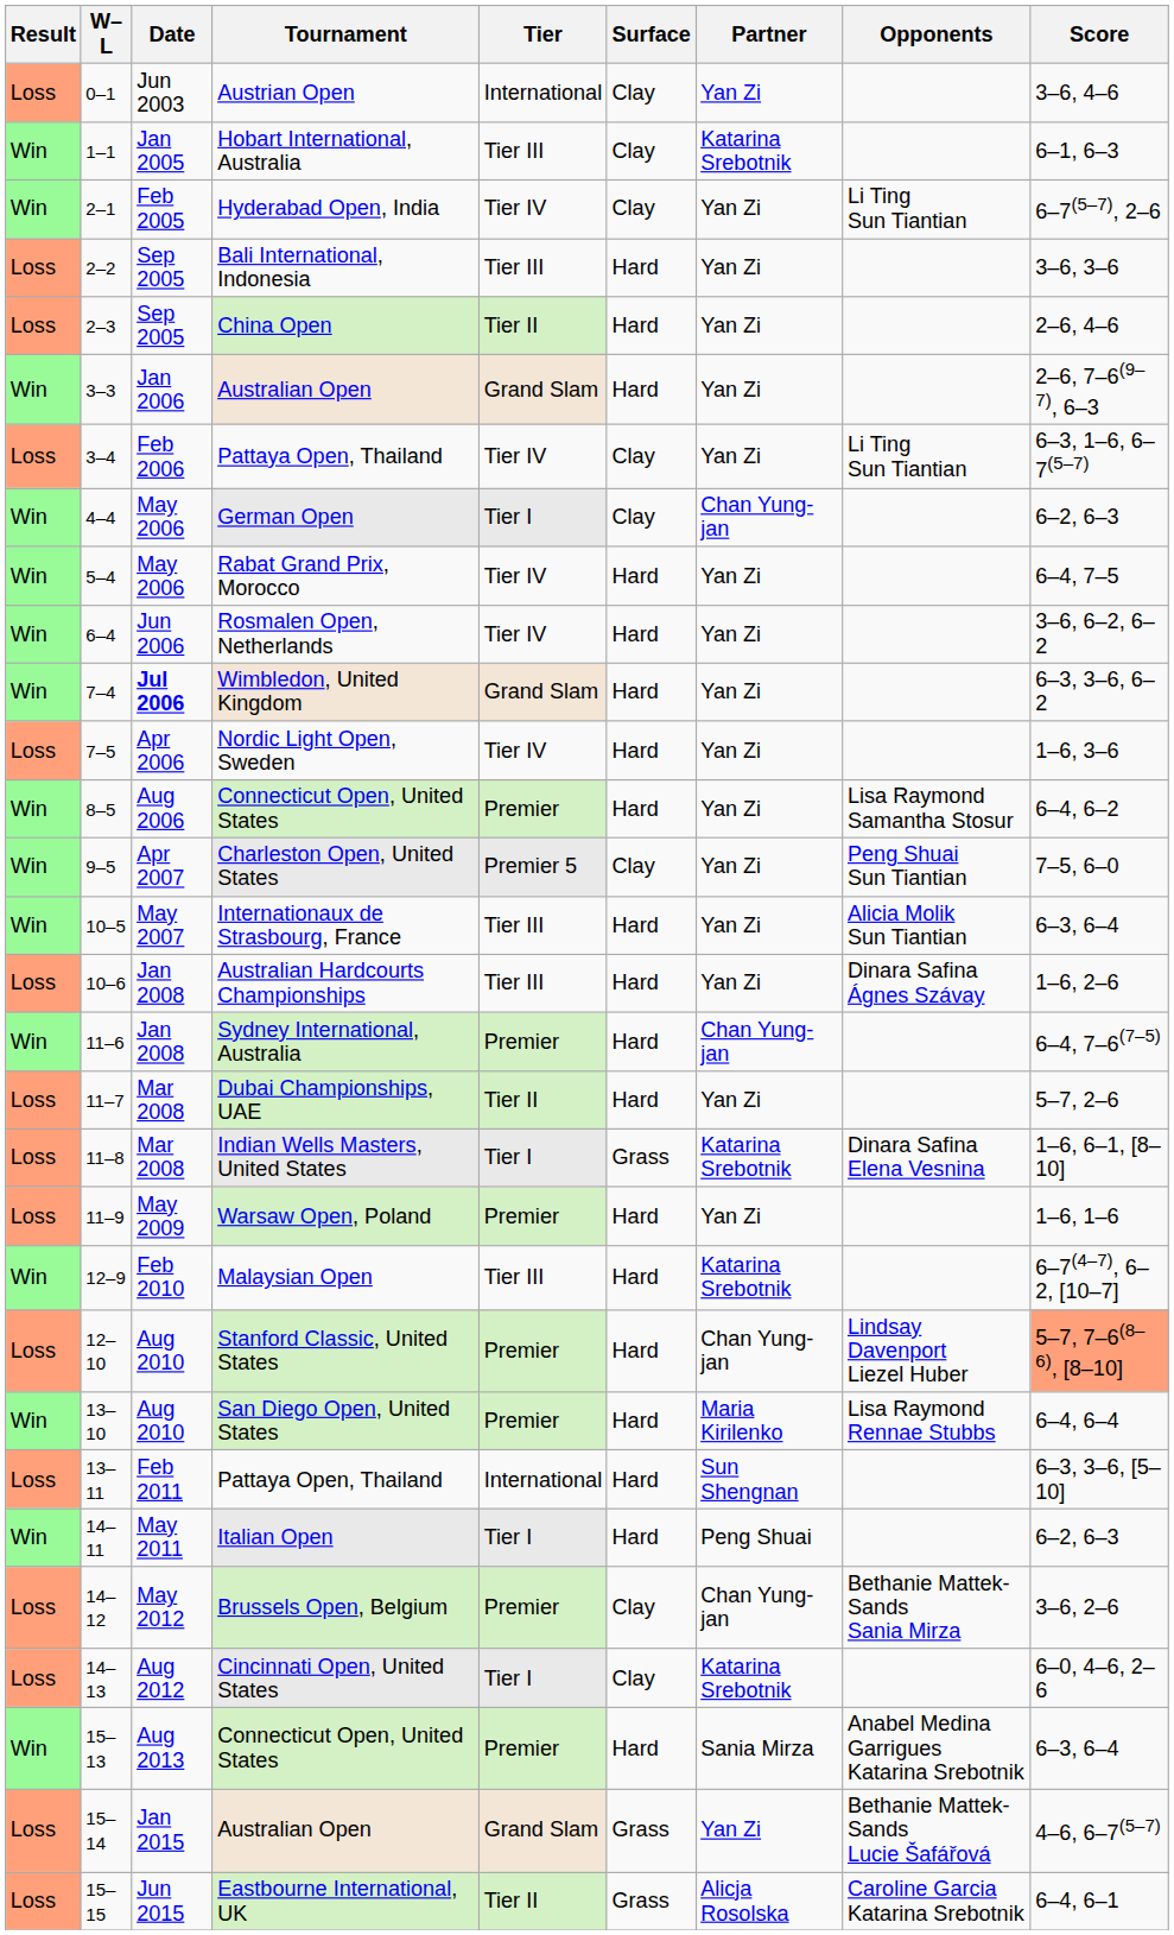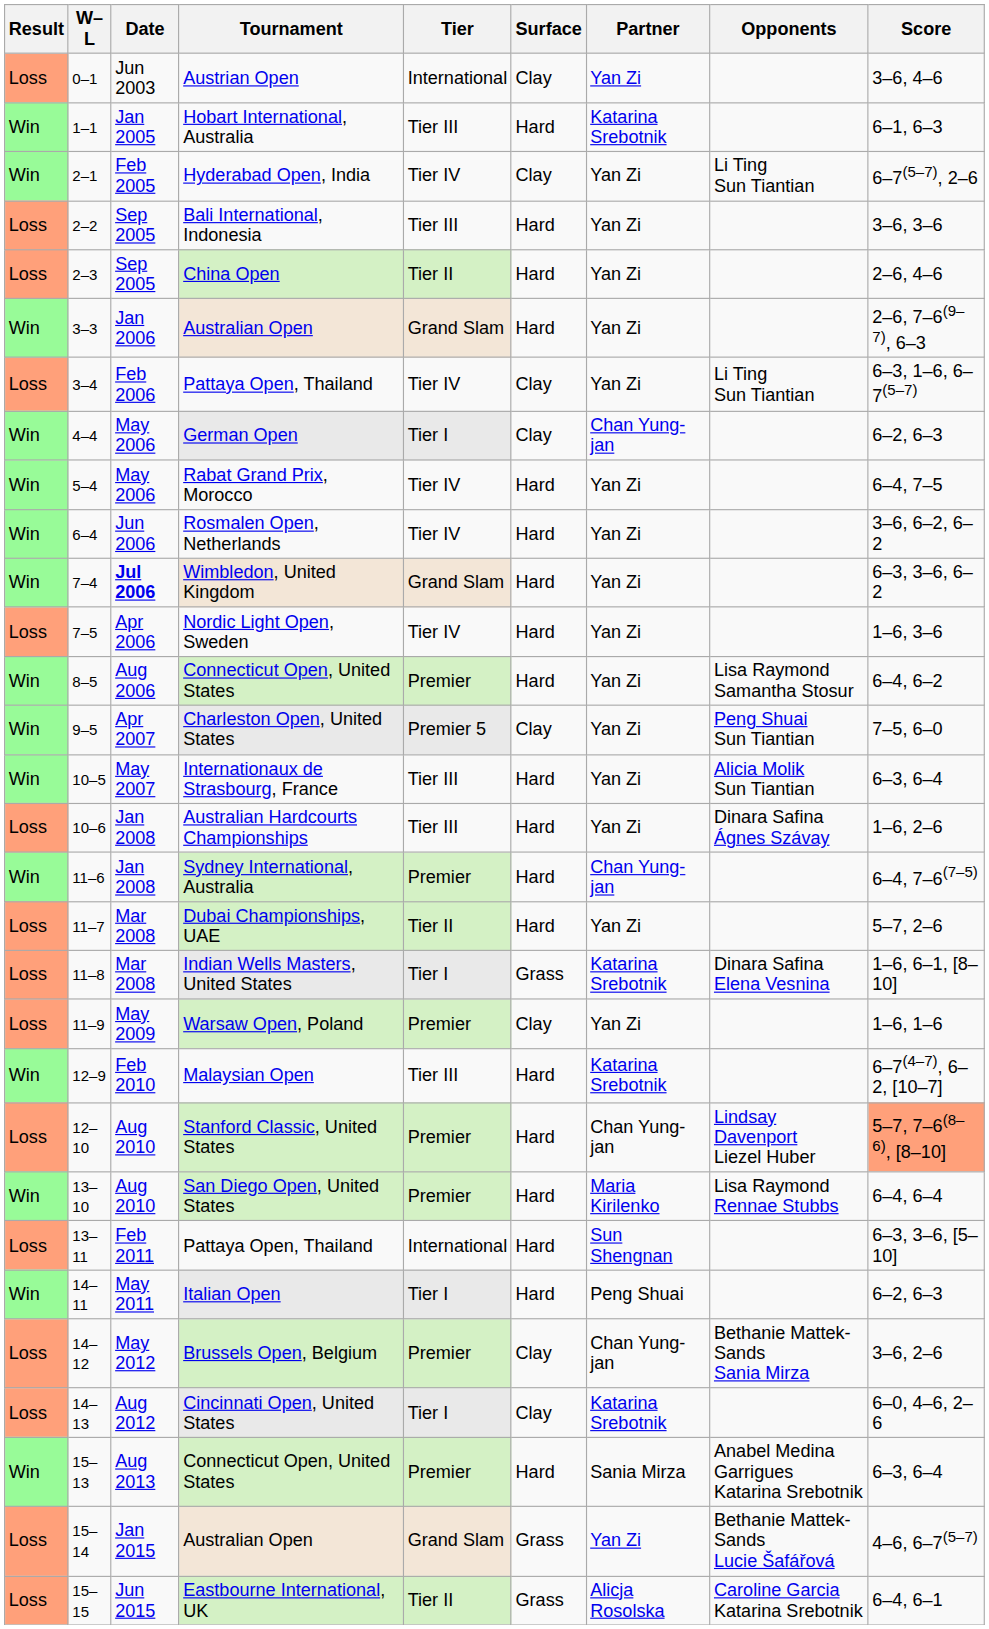 <table class="sortable wikitable">
 <tr>
 <th>Result</th>
 <th class="unsortable">W–L</th>
 <th>Date</th>
 <th>Tournament</th>
 <th>Tier</th>
 <th>Surface</th>
 <th>Partner</th>
 <th>Opponents</th>
 <th class="unsortable">Score</th>
 </tr>
 <tr>
 <td style="background:#ffa07a;">Loss</td>
 <td><small>0–1</small></td>
 <td>Jun 2003</td>
 <td><a href='#'>Austrian Open</a></td>
 <td>International</td>
 <td>Clay</td>
 <td> <a href='#'>Yan Zi</a></td>
 <td></td>
 <td>3–6, 4–6</td>
 </tr>
 <tr>
 <td style="background:#98fb98;">Win</td>
 <td><small>1–1</small></td>
 <td><a href='#'>Jan 2005</a></td>
 <td><a href='#'>Hobart International</a>, Australia</td>
 <td>Tier III</td>
-<td>Clay</td>
+<td>Hard</td>
 <td> <a href='#'>Katarina Srebotnik</a></td>
 <td></td>
 <td>6–1, 6–3</td>
 </tr>
 <tr>
 <td style="background:#98fb98;">Win</td>
 <td><small>2–1</small></td>
 <td><a href='#'>Feb 2005</a></td>
 <td><a href='#'>Hyderabad Open</a>, India</td>
 <td>Tier IV</td>
 <td>Clay</td>
 <td> Yan Zi</td>
 <td> Li Ting<br> Sun Tiantian</td>
 <td>6–7<sup>(5–7)</sup>, 2–6</td>
 </tr>
 <tr>
 <td style="background:#ffa07a;">Loss</td>
 <td><small>2–2</small></td>
 <td><a href='#'>Sep 2005</a></td>
 <td><a href='#'>Bali International</a>, Indonesia</td>
 <td>Tier III</td>
 <td>Hard</td>
 <td> Yan Zi</td>
 <td></td>
 <td>3–6, 3–6</td>
 </tr>
 <tr>
 <td style="background:#ffa07a;">Loss</td>
 <td><small>2–3</small></td>
 <td><a href='#'>Sep 2005</a></td>
 <td style="background:#d4f1c5;"><a href='#'>China Open</a></td>
 <td style="background:#d4f1c5;">Tier II</td>
 <td>Hard</td>
 <td> Yan Zi</td>
 <td></td>
 <td>2–6, 4–6</td>
 </tr>
 <tr>
 <td style="background:#98fb98;">Win</td>
 <td><small>3–3</small></td>
 <td><a href='#'>Jan 2006</a></td>
 <td style="background:#f3e6d7;"><a href='#'>Australian Open</a></td>
 <td style="background:#f3e6d7;">Grand Slam</td>
 <td>Hard</td>
 <td> Yan Zi</td>
 <td></td>
 <td>2–6, 7–6<sup>(9–7)</sup>, 6–3</td>
 </tr>
 <tr>
 <td style="background:#ffa07a;">Loss</td>
 <td><small>3–4</small></td>
 <td><a href='#'>Feb 2006</a></td>
 <td><a href='#'>Pattaya Open</a>, Thailand</td>
 <td>Tier IV</td>
 <td>Clay</td>
 <td> Yan Zi</td>
 <td> Li Ting<br> Sun Tiantian</td>
 <td>6–3, 1–6, 6–7<sup>(5–7)</sup></td>
 </tr>
 <tr>
 <td style="background:#98fb98;">Win</td>
 <td><small>4–4</small></td>
 <td><a href='#'>May 2006</a></td>
 <td style="background:#e9e9e9;"><a href='#'>German Open</a></td>
 <td style="background:#e9e9e9;">Tier I</td>
 <td>Clay</td>
 <td> <a href='#'>Chan Yung-jan</a></td>
 <td></td>
 <td>6–2, 6–3</td>
 </tr>
 <tr>
 <td style="background:#98fb98;">Win</td>
 <td><small>5–4</small></td>
 <td><a href='#'>May 2006</a></td>
 <td><a href='#'>Rabat Grand Prix</a>, Morocco</td>
 <td>Tier IV</td>
 <td>Hard</td>
 <td> Yan Zi</td>
 <td></td>
 <td>6–4, 7–5</td>
 </tr>
 <tr>
 <td style="background:#98fb98;">Win</td>
 <td><small>6–4</small></td>
 <td><a href='#'>Jun 2006</a></td>
 <td><a href='#'>Rosmalen Open</a>, Netherlands</td>
 <td>Tier IV</td>
 <td>Hard</td>
 <td> Yan Zi</td>
 <td></td>
 <td>3–6, 6–2, 6–2</td>
 </tr>
 <tr>
 <td style="background:#98fb98;">Win</td>
 <td><small>7–4</small></td>
 <td><strong><a href='#'>Jul 2006</a></strong></td>
 <td style="background:#f3e6d7;"><a href='#'>Wimbledon</a>, United Kingdom</td>
 <td style="background:#f3e6d7;">Grand Slam</td>
 <td>Hard</td>
 <td> Yan Zi</td>
 <td></td>
 <td>6–3, 3–6, 6–2</td>
 </tr>
 <tr>
 <td style="background:#ffa07a;">Loss</td>
 <td><small>7–5</small></td>
 <td><a href='#'>Apr 2006</a></td>
 <td><a href='#'>Nordic Light Open</a>, Sweden</td>
 <td>Tier IV</td>
 <td>Hard</td>
 <td> Yan Zi</td>
 <td></td>
 <td>1–6, 3–6</td>
 </tr>
 <tr>
 <td style="background:#98fb98;">Win</td>
 <td><small>8–5</small></td>
 <td><a href='#'>Aug 2006</a></td>
 <td style="background:#d4f1c5;"><a href='#'>Connecticut Open</a>, United States</td>
 <td style="background:#d4f1c5;">Premier</td>
 <td>Hard</td>
 <td> Yan Zi</td>
 <td> Lisa Raymond<br> Samantha Stosur</td>
 <td>6–4, 6–2</td>
 </tr>
 <tr>
 <td style="background:#98fb98;">Win</td>
 <td><small>9–5</small></td>
 <td><a href='#'>Apr 2007</a></td>
 <td style="background:#e9e9e9;"><a href='#'>Charleston Open</a>, United States</td>
 <td style="background:#e9e9e9;">Premier 5</td>
 <td>Clay</td>
 <td> Yan Zi</td>
 <td> <a href='#'>Peng Shuai</a><br> Sun Tiantian</td>
 <td>7–5, 6–0</td>
 </tr>
 <tr>
 <td style="background:#98fb98;">Win</td>
 <td><small>10–5</small></td>
 <td><a href='#'>May 2007</a></td>
 <td><a href='#'>Internationaux de Strasbourg</a>, France</td>
 <td>Tier III</td>
 <td>Hard</td>
 <td> Yan Zi</td>
 <td> <a href='#'>Alicia Molik</a><br> Sun Tiantian</td>
 <td>6–3, 6–4</td>
 </tr>
 <tr>
 <td style="background:#ffa07a;">Loss</td>
 <td><small>10–6</small></td>
 <td><a href='#'>Jan 2008</a></td>
 <td><a href='#'>Australian Hardcourts Championships</a></td>
 <td>Tier III</td>
 <td>Hard</td>
 <td> Yan Zi</td>
 <td> Dinara Safina<br> <a href='#'>Ágnes Szávay</a></td>
 <td>1–6, 2–6</td>
 </tr>
 <tr>
 <td style="background:#98fb98;">Win</td>
 <td><small>11–6</small></td>
 <td><a href='#'>Jan 2008</a></td>
 <td style="background:#d4f1c5;"><a href='#'>Sydney International</a>, Australia</td>
 <td style="background:#d4f1c5;">Premier</td>
 <td>Hard</td>
 <td> <a href='#'>Chan Yung-jan</a></td>
 <td></td>
 <td>6–4, 7–6<sup>(7–5)</sup></td>
 </tr>
 <tr>
 <td style="background:#ffa07a;">Loss</td>
 <td><small>11–7</small></td>
 <td><a href='#'>Mar 2008</a></td>
 <td style="background:#d4f1c5;"><a href='#'>Dubai Championships</a>, UAE</td>
 <td style="background:#d4f1c5;">Tier II</td>
 <td>Hard</td>
 <td> Yan Zi</td>
 <td></td>
 <td>5–7, 2–6</td>
 </tr>
 <tr>
 <td style="background:#ffa07a;">Loss</td>
 <td><small>11–8</small></td>
 <td><a href='#'>Mar 2008</a></td>
 <td style="background:#e9e9e9;"><a href='#'>Indian Wells Masters</a>, United States</td>
 <td style="background:#e9e9e9;">Tier I</td>
 <td>Grass</td>
 <td> <a href='#'>Katarina Srebotnik</a></td>
 <td> Dinara Safina<br> <a href='#'>Elena Vesnina</a></td>
 <td>1–6, 6–1, [8–10]</td>
 </tr>
 <tr>
 <td style="background:#ffa07a;">Loss</td>
 <td><small>11–9</small></td>
 <td><a href='#'>May 2009</a></td>
 <td style="background:#d4f1c5;"><a href='#'>Warsaw Open</a>, Poland</td>
 <td style="background:#d4f1c5;">Premier</td>
-<td>Hard</td>
+<td>Clay</td>
 <td> Yan Zi</td>
 <td></td>
 <td>1–6, 1–6</td>
 </tr>
 <tr>
 <td style="background:#98fb98;">Win</td>
 <td><small>12–9</small></td>
 <td><a href='#'>Feb 2010</a></td>
 <td><a href='#'>Malaysian Open</a></td>
 <td>Tier III</td>
 <td>Hard</td>
 <td> <a href='#'>Katarina Srebotnik</a></td>
 <td></td>
 <td>6–7<sup>(4–7)</sup>, 6–2, [10–7]</td>
 </tr>
 <tr>
 <td style="background:#ffa07a;">Loss</td>
 <td><small>12–10</small></td>
 <td><a href='#'>Aug 2010</a></td>
 <td style="background:#d4f1c5;"><a href='#'>Stanford Classic</a>, United States</td>
 <td style="background:#d4f1c5;">Premier</td>
 <td>Hard</td>
 <td> Chan Yung-jan</td>
 <td> <a href='#'>Lindsay Davenport</a><br> Liezel Huber</td>
 <td style="background: lightsalmon;">5–7, 7–6<sup>(8–6)</sup>, [8–10]</td>
 </tr>
 <tr>
 <td style="background:#98fb98;">Win</td>
 <td><small>13–10</small></td>
 <td><a href='#'>Aug 2010</a></td>
 <td style="background:#d4f1c5;"><a href='#'>San Diego Open</a>, United States</td>
 <td style="background:#d4f1c5;">Premier</td>
 <td>Hard</td>
 <td> <a href='#'>Maria Kirilenko</a></td>
 <td> Lisa Raymond<br> <a href='#'>Rennae Stubbs</a></td>
 <td>6–4, 6–4</td>
 </tr>
 <tr>
 <td style="background:#ffa07a;">Loss</td>
 <td><small>13–11</small></td>
 <td><a href='#'>Feb 2011</a></td>
 <td>Pattaya Open, Thailand</td>
 <td>International</td>
 <td>Hard</td>
 <td> <a href='#'>Sun Shengnan</a></td>
 <td></td>
 <td>6–3, 3–6, [5–10]</td>
 </tr>
 <tr>
 <td style="background:#98fb98;">Win</td>
 <td><small>14–11</small></td>
 <td><a href='#'>May 2011</a></td>
 <td style="background:#e9e9e9;"><a href='#'>Italian Open</a></td>
 <td style="background:#e9e9e9;">Tier I</td>
 <td>Hard</td>
 <td> Peng Shuai</td>
 <td></td>
 <td>6–2, 6–3</td>
 </tr>
 <tr>
 <td style="background:#ffa07a;">Loss</td>
 <td><small>14–12</small></td>
 <td><a href='#'>May 2012</a></td>
 <td style="background:#d4f1c5;"><a href='#'>Brussels Open</a>, Belgium</td>
 <td style="background:#d4f1c5;">Premier</td>
 <td>Clay</td>
 <td> Chan Yung-jan</td>
 <td> Bethanie Mattek-Sands<br> <a href='#'>Sania Mirza</a></td>
 <td>3–6, 2–6</td>
 </tr>
 <tr>
 <td style="background:#ffa07a;">Loss</td>
 <td><small>14–13</small></td>
 <td><a href='#'>Aug 2012</a></td>
 <td style="background:#e9e9e9;"><a href='#'>Cincinnati Open</a>, United States</td>
 <td style="background:#e9e9e9;">Tier I</td>
 <td>Clay</td>
 <td> <a href='#'>Katarina Srebotnik</a></td>
 <td></td>
 <td>6–0, 4–6, 2–6</td>
 </tr>
 <tr>
 <td style="background:#98fb98;">Win</td>
 <td><small>15–13</small></td>
 <td><a href='#'>Aug 2013</a></td>
 <td style="background:#d4f1c5;">Connecticut Open, United States</td>
 <td style="background:#d4f1c5;">Premier</td>
 <td>Hard</td>
 <td> Sania Mirza</td>
 <td> Anabel Medina Garrigues<br> Katarina Srebotnik</td>
 <td>6–3, 6–4</td>
 </tr>
 <tr>
 <td style="background:#ffa07a;">Loss</td>
 <td><small>15–14</small></td>
 <td><a href='#'>Jan 2015</a></td>
 <td style="background:#f3e6d7;">Australian Open</td>
 <td style="background:#f3e6d7;">Grand Slam</td>
 <td>Grass</td>
 <td> <a href='#'>Yan Zi</a></td>
 <td> Bethanie Mattek-Sands<br> <a href='#'>Lucie Šafářová</a></td>
 <td>4–6, 6–7<sup>(5–7)</sup></td>
 </tr>
 <tr>
 <td style="background:#ffa07a;">Loss</td>
 <td><small>15–15</small></td>
 <td><a href='#'>Jun 2015</a></td>
 <td style="background:#d4f1c5;"><a href='#'>Eastbourne International</a>, UK</td>
 <td style="background:#d4f1c5;">Tier II</td>
 <td>Grass</td>
 <td> <a href='#'>Alicja Rosolska</a></td>
 <td> <a href='#'>Caroline Garcia</a><br> Katarina Srebotnik</td>
 <td>6–4, 6–1</td>
 </tr>
 </table>
